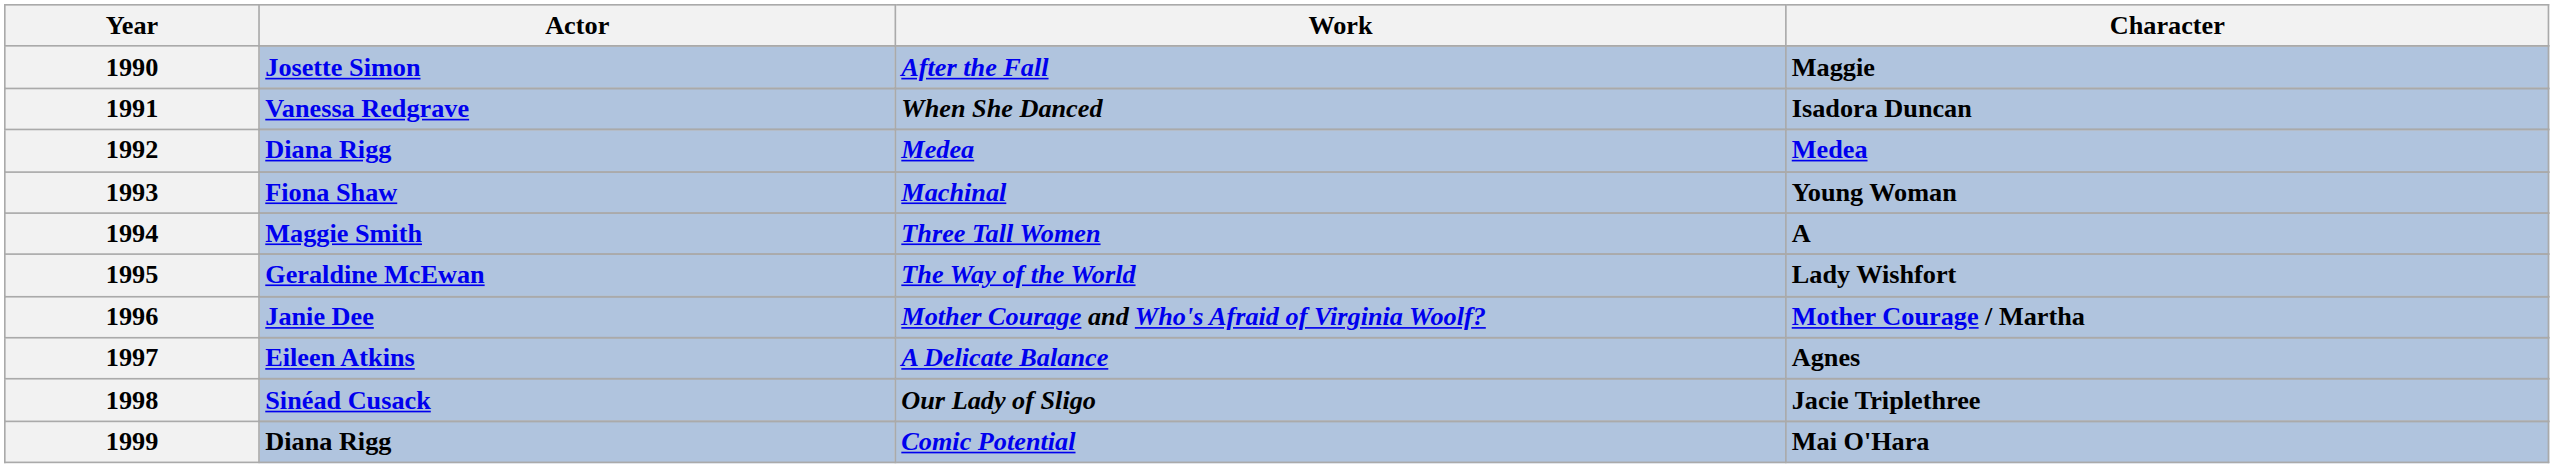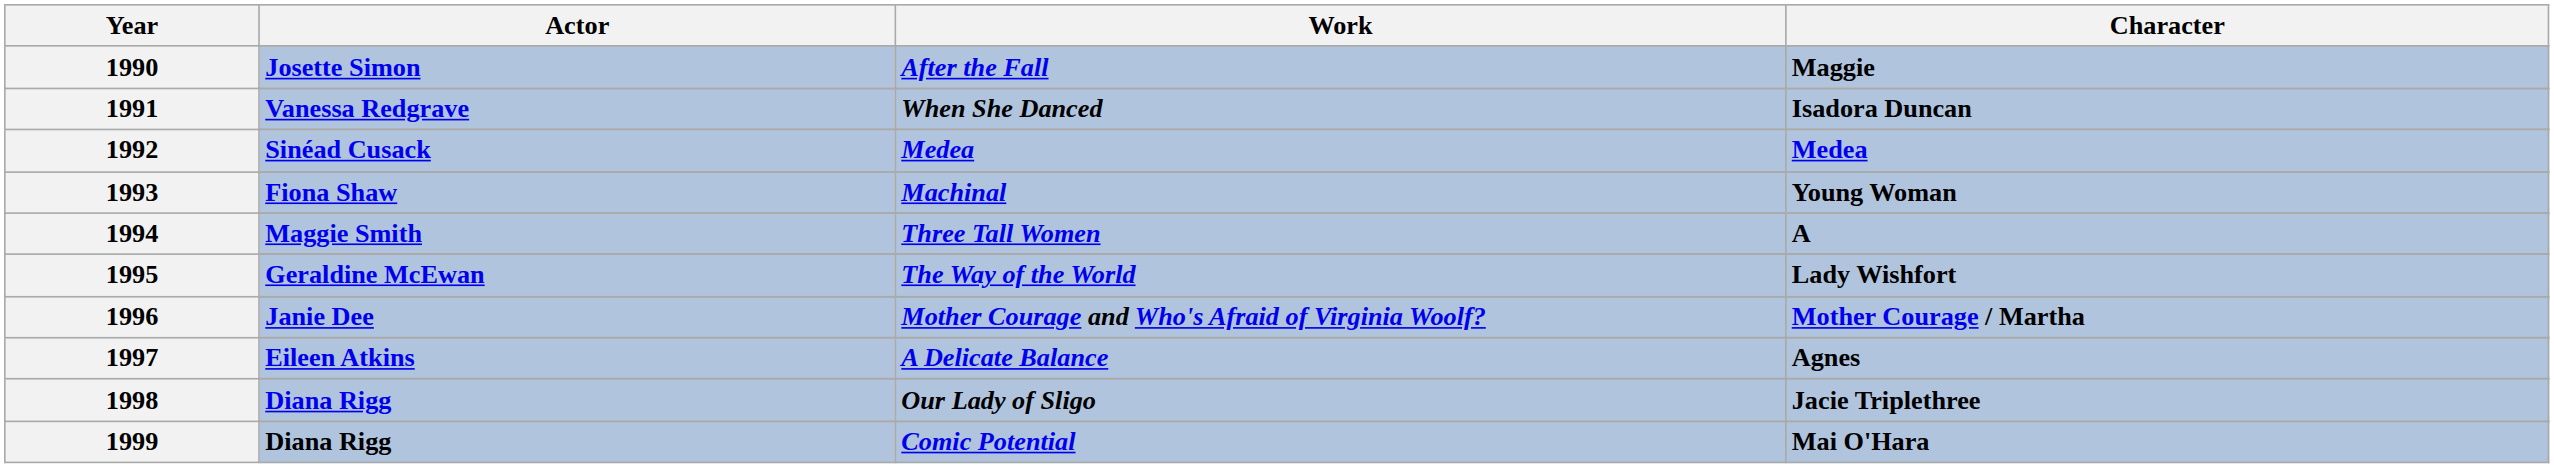 <table class="wikitable" style="width:98%;">
 <tr>
 <th style="width:10%;">Year</th>
 <th style="width:25%;">Actor</th>
 <th style="width:35%;">Work</th>
 <th style="width:30%;">Character</th>
 </tr>
 <tr>
 <th rowspan="2" align="center">1990</th>
 </tr>
 <tr style="background:#B0C4DE">
 <td><strong><a href='#'>Josette Simon</a></strong></td>
 <td><em><a href='#'><strong>After the Fall</strong></a></em></td>
 <td><strong>Maggie</strong></td>
 </tr>
 <tr>
 <th rowspan="2" align="center">1991</th>
 </tr>
 <tr style="background:#B0C4DE">
 <td><strong><a href='#'>Vanessa Redgrave</a></strong></td>
 <td><strong><em>When She Danced</em></strong></td>
 <td><strong>Isadora Duncan</strong></td>
 </tr>
 <tr>
 <th rowspan="2" align="center">1992</th>
 </tr>
 <tr style="background:#B0C4DE">
-<td><strong><a href='#'>Diana Rigg</a></strong></td>
+<td><strong><a href='#'>Sinéad Cusack</a></strong></td>
 <td><em><a href='#'><strong>Medea</strong></a></em></td>
 <td><strong><a href='#'>Medea</a></strong></td>
 </tr>
 <tr>
 <th rowspan="2" align="center">1993</th>
 </tr>
 <tr style="background:#B0C4DE">
 <td><strong><a href='#'>Fiona Shaw</a></strong></td>
 <td><strong><em><a href='#'>Machinal</a></em></strong></td>
 <td><strong>Young Woman</strong></td>
 </tr>
 <tr>
 <th rowspan="2" align="center">1994</th>
 </tr>
 <tr style="background:#B0C4DE">
 <td><strong><a href='#'>Maggie Smith</a></strong></td>
 <td><strong><em><a href='#'>Three Tall Women</a></em></strong></td>
 <td><strong>A</strong></td>
 </tr>
 <tr>
 <th rowspan="2" align="center">1995</th>
 </tr>
 <tr style="background:#B0C4DE">
 <td><strong><a href='#'>Geraldine McEwan</a></strong></td>
 <td><strong><em><a href='#'>The Way of the World</a></em></strong></td>
 <td><strong>Lady Wishfort</strong></td>
 </tr>
 <tr>
 <th rowspan="2" align="center">1996</th>
 </tr>
 <tr style="background:#B0C4DE">
 <td><strong><a href='#'>Janie Dee</a></strong></td>
 <td><strong><em><a href='#'>Mother Courage</a><em> and </em><a href='#'>Who's Afraid of Virginia Woolf?</a></em></strong></td>
 <td><strong><a href='#'>Mother Courage</a></strong> <strong>/ Martha</strong></td>
 </tr>
 <tr>
 <th rowspan="2" align="center">1997</th>
 </tr>
 <tr style="background:#B0C4DE">
 <td><strong><a href='#'>Eileen Atkins</a></strong></td>
 <td><em><a href='#'><strong>A Delicate Balance</strong></a></em></td>
 <td><strong>Agnes</strong></td>
 </tr>
 <tr>
 <th rowspan="2" align="center">1998</th>
 </tr>
 <tr style="background:#B0C4DE">
-<td><strong><a href='#'>Sinéad Cusack</a></strong></td>
+<td><strong><a href='#'>Diana Rigg</a></strong></td>
 <td><strong><em>Our Lady of Sligo</em></strong></td>
 <td><strong>Jacie Triplethree</strong></td>
 </tr>
 <tr>
 <th rowspan="2" align="center">1999</th>
 </tr>
 <tr style="background:#B0C4DE">
 <td><strong>Diana Rigg</strong></td>
 <td><strong><em><a href='#'>Comic Potential</a></em></strong></td>
 <td><strong>Mai O'Hara</strong></td>
 </tr>
 </table>
